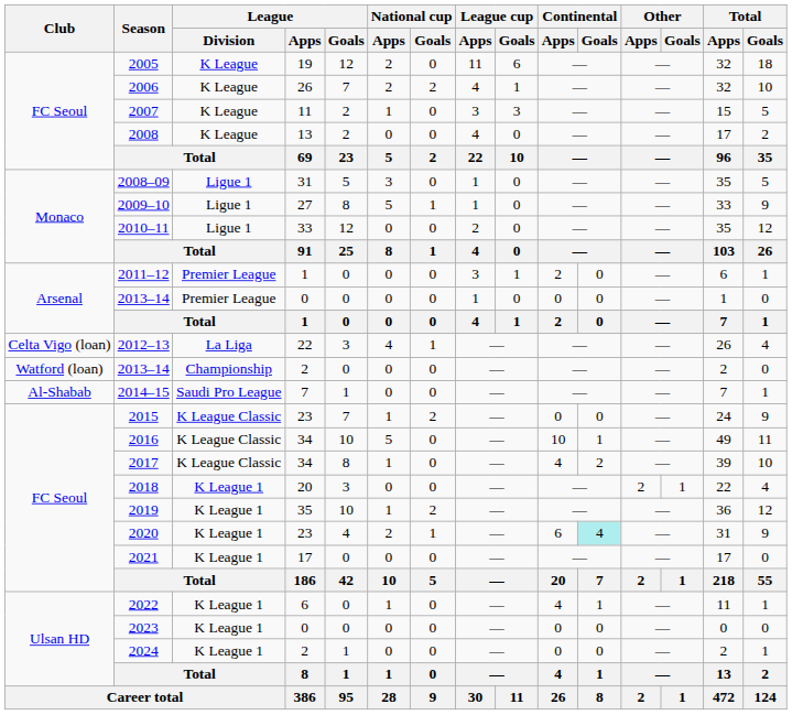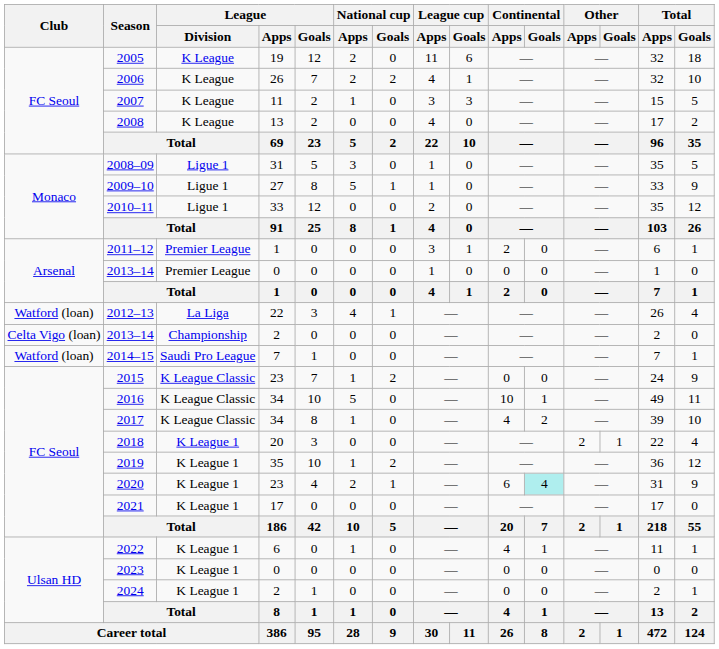 <table class="wikitable" style="text-align:center;">
 <tr>
 <th rowspan="2">Club</th>
 <th rowspan="2">Season</th>
 <th colspan="3">League</th>
 <th colspan="2">National cup</th>
 <th colspan="2">League cup</th>
 <th colspan="2">Continental</th>
 <th colspan="2">Other</th>
 <th colspan="2">Total</th>
 </tr>
 <tr>
 <th>Division</th>
 <th>Apps</th>
 <th>Goals</th>
 <th>Apps</th>
 <th>Goals</th>
 <th>Apps</th>
 <th>Goals</th>
 <th>Apps</th>
 <th>Goals</th>
 <th>Apps</th>
 <th>Goals</th>
 <th>Apps</th>
 <th>Goals</th>
 </tr>
 <tr>
 <td rowspan="5" valign="center"><a href='#'>FC Seoul</a></td>
 <td><a href='#'>2005</a></td>
 <td><a href='#'>K League</a></td>
 <td>19</td>
 <td>12</td>
 <td>2</td>
 <td>0</td>
 <td>11</td>
 <td>6</td>
 <td colspan="2">—</td>
 <td colspan="2">—</td>
 <td>32</td>
 <td>18</td>
 </tr>
 <tr>
 <td><a href='#'>2006</a></td>
 <td>K League</td>
 <td>26</td>
 <td>7</td>
 <td>2</td>
 <td>2</td>
 <td>4</td>
 <td>1</td>
 <td colspan="2">—</td>
 <td colspan="2">—</td>
 <td>32</td>
 <td>10</td>
 </tr>
 <tr>
 <td><a href='#'>2007</a></td>
 <td>K League</td>
 <td>11</td>
 <td>2</td>
 <td>1</td>
 <td>0</td>
 <td>3</td>
 <td>3</td>
 <td colspan="2">—</td>
 <td colspan="2">—</td>
 <td>15</td>
 <td>5</td>
 </tr>
 <tr>
 <td><a href='#'>2008</a></td>
 <td>K League</td>
 <td>13</td>
 <td>2</td>
 <td>0</td>
 <td>0</td>
 <td>4</td>
 <td>0</td>
 <td colspan="2">—</td>
 <td colspan="2">—</td>
 <td>17</td>
 <td>2</td>
 </tr>
 <tr>
 <th colspan="2">Total</th>
 <th>69</th>
 <th>23</th>
 <th>5</th>
 <th>2</th>
 <th>22</th>
 <th>10</th>
 <th colspan="2">—</th>
 <th colspan="2">—</th>
 <th>96</th>
 <th>35</th>
 </tr>
 <tr>
 <td rowspan="4"><a href='#'>Monaco</a></td>
 <td><a href='#'>2008–09</a></td>
 <td><a href='#'>Ligue 1</a></td>
 <td>31</td>
 <td>5</td>
 <td>3</td>
 <td>0</td>
 <td>1</td>
 <td>0</td>
 <td colspan="2">—</td>
 <td colspan="2">—</td>
 <td>35</td>
 <td>5</td>
 </tr>
 <tr>
 <td><a href='#'>2009–10</a></td>
 <td>Ligue 1</td>
 <td>27</td>
 <td>8</td>
 <td>5</td>
 <td>1</td>
 <td>1</td>
 <td>0</td>
 <td colspan="2">—</td>
 <td colspan="2">—</td>
 <td>33</td>
 <td>9</td>
 </tr>
 <tr>
 <td><a href='#'>2010–11</a></td>
 <td>Ligue 1</td>
 <td>33</td>
 <td>12</td>
 <td>0</td>
 <td>0</td>
 <td>2</td>
 <td>0</td>
 <td colspan="2">—</td>
 <td colspan="2">—</td>
 <td>35</td>
 <td>12</td>
 </tr>
 <tr>
 <th colspan="2">Total</th>
 <th>91</th>
 <th>25</th>
 <th>8</th>
 <th>1</th>
 <th>4</th>
 <th>0</th>
 <th colspan="2">—</th>
 <th colspan="2">—</th>
 <th>103</th>
 <th>26</th>
 </tr>
 <tr>
 <td rowspan="3"><a href='#'>Arsenal</a></td>
 <td><a href='#'>2011–12</a></td>
 <td><a href='#'>Premier League</a></td>
 <td>1</td>
 <td>0</td>
 <td>0</td>
 <td>0</td>
 <td>3</td>
 <td>1</td>
 <td>2</td>
 <td>0</td>
 <td colspan="2">—</td>
 <td>6</td>
 <td>1</td>
 </tr>
 <tr>
 <td><a href='#'>2013–14</a></td>
 <td>Premier League</td>
 <td>0</td>
 <td>0</td>
 <td>0</td>
 <td>0</td>
 <td>1</td>
 <td>0</td>
 <td>0</td>
 <td>0</td>
 <td colspan="2">—</td>
 <td>1</td>
 <td>0</td>
 </tr>
 <tr>
 <th colspan="2">Total</th>
 <th>1</th>
 <th>0</th>
 <th>0</th>
 <th>0</th>
 <th>4</th>
 <th>1</th>
 <th>2</th>
 <th>0</th>
 <th colspan="2">—</th>
 <th>7</th>
 <th>1</th>
 </tr>
 <tr>
-<td><a href='#'>Celta Vigo</a> (loan)</td>
+<td><a href='#'>Watford</a> (loan)</td>
 <td><a href='#'>2012–13</a></td>
 <td><a href='#'>La Liga</a></td>
 <td>22</td>
 <td>3</td>
 <td>4</td>
 <td>1</td>
 <td colspan="2">—</td>
 <td colspan="2">—</td>
 <td colspan="2">—</td>
 <td>26</td>
 <td>4</td>
 </tr>
 <tr>
-<td><a href='#'>Watford</a> (loan)</td>
+<td><a href='#'>Celta Vigo</a> (loan)</td>
 <td><a href='#'>2013–14</a></td>
 <td><a href='#'>Championship</a></td>
 <td>2</td>
 <td>0</td>
 <td>0</td>
 <td>0</td>
 <td colspan="2">—</td>
 <td colspan="2">—</td>
 <td colspan="2">—</td>
 <td>2</td>
 <td>0</td>
 </tr>
 <tr>
-<td><a href='#'>Al-Shabab</a></td>
+<td><a href='#'>Watford</a> (loan)</td>
 <td><a href='#'>2014–15</a></td>
 <td><a href='#'>Saudi Pro League</a></td>
 <td>7</td>
 <td>1</td>
 <td>0</td>
 <td>0</td>
 <td colspan="2">—</td>
 <td colspan="2">—</td>
 <td colspan="2">—</td>
 <td>7</td>
 <td>1</td>
 </tr>
 <tr>
 <td rowspan="8"><a href='#'>FC Seoul</a></td>
 <td><a href='#'>2015</a></td>
 <td><a href='#'>K League Classic</a></td>
 <td>23</td>
 <td>7</td>
 <td>1</td>
 <td>2</td>
 <td colspan="2">—</td>
 <td>0</td>
 <td>0</td>
 <td colspan="2">—</td>
 <td>24</td>
 <td>9</td>
 </tr>
 <tr>
 <td><a href='#'>2016</a></td>
 <td>K League Classic</td>
 <td>34</td>
 <td>10</td>
 <td>5</td>
 <td>0</td>
 <td colspan="2">—</td>
 <td>10</td>
 <td>1</td>
 <td colspan="2">—</td>
 <td>49</td>
 <td>11</td>
 </tr>
 <tr>
 <td><a href='#'>2017</a></td>
 <td>K League Classic</td>
 <td>34</td>
 <td>8</td>
 <td>1</td>
 <td>0</td>
 <td colspan="2">—</td>
 <td>4</td>
 <td>2</td>
 <td colspan="2">—</td>
 <td>39</td>
 <td>10</td>
 </tr>
 <tr>
 <td><a href='#'>2018</a></td>
 <td><a href='#'>K League 1</a></td>
 <td>20</td>
 <td>3</td>
 <td>0</td>
 <td>0</td>
 <td colspan="2">—</td>
 <td colspan="2">—</td>
 <td>2</td>
 <td>1</td>
 <td>22</td>
 <td>4</td>
 </tr>
 <tr>
 <td><a href='#'>2019</a></td>
 <td>K League 1</td>
 <td>35</td>
 <td>10</td>
 <td>1</td>
 <td>2</td>
 <td colspan="2">—</td>
 <td colspan="2">—</td>
 <td colspan="2">—</td>
 <td>36</td>
 <td>12</td>
 </tr>
 <tr>
 <td><a href='#'>2020</a></td>
 <td>K League 1</td>
 <td>23</td>
 <td>4</td>
 <td>2</td>
 <td>1</td>
 <td colspan="2">—</td>
 <td>6</td>
 <td style="background: paleturquoise;">4</td>
 <td colspan="2">—</td>
 <td>31</td>
 <td>9</td>
 </tr>
 <tr>
 <td><a href='#'>2021</a></td>
 <td>K League 1</td>
 <td>17</td>
 <td>0</td>
 <td>0</td>
 <td>0</td>
 <td colspan="2">—</td>
 <td colspan="2">—</td>
 <td colspan="2">—</td>
 <td>17</td>
 <td>0</td>
 </tr>
 <tr>
 <th colspan="2">Total</th>
 <th>186</th>
 <th>42</th>
 <th>10</th>
 <th>5</th>
 <th colspan="2">—</th>
 <th>20</th>
 <th>7</th>
 <th>2</th>
 <th>1</th>
 <th>218</th>
 <th>55</th>
 </tr>
 <tr>
 <td rowspan="4"><a href='#'>Ulsan HD</a></td>
 <td><a href='#'>2022</a></td>
 <td>K League 1</td>
 <td>6</td>
 <td>0</td>
 <td>1</td>
 <td>0</td>
 <td colspan="2">—</td>
 <td>4</td>
 <td>1</td>
 <td colspan="2">—</td>
 <td>11</td>
 <td>1</td>
 </tr>
 <tr>
 <td><a href='#'>2023</a></td>
 <td>K League 1</td>
 <td>0</td>
 <td>0</td>
 <td>0</td>
 <td>0</td>
 <td colspan="2">—</td>
 <td>0</td>
 <td>0</td>
 <td colspan="2">—</td>
 <td>0</td>
 <td>0</td>
 </tr>
 <tr>
 <td><a href='#'>2024</a></td>
 <td>K League 1</td>
 <td>2</td>
 <td>1</td>
 <td>0</td>
 <td>0</td>
 <td colspan="2">—</td>
 <td>0</td>
 <td>0</td>
 <td colspan="2">—</td>
 <td>2</td>
 <td>1</td>
 </tr>
 <tr>
 <th colspan="2">Total</th>
 <th>8</th>
 <th>1</th>
 <th>1</th>
 <th>0</th>
 <th colspan="2">—</th>
 <th>4</th>
 <th>1</th>
 <th colspan="2">—</th>
 <th>13</th>
 <th>2</th>
 </tr>
 <tr>
 <th colspan="3">Career total</th>
 <th>386</th>
 <th>95</th>
 <th>28</th>
 <th>9</th>
 <th>30</th>
 <th>11</th>
 <th>26</th>
 <th>8</th>
 <th>2</th>
 <th>1</th>
 <th>472</th>
 <th>124</th>
 </tr>
 </table>
